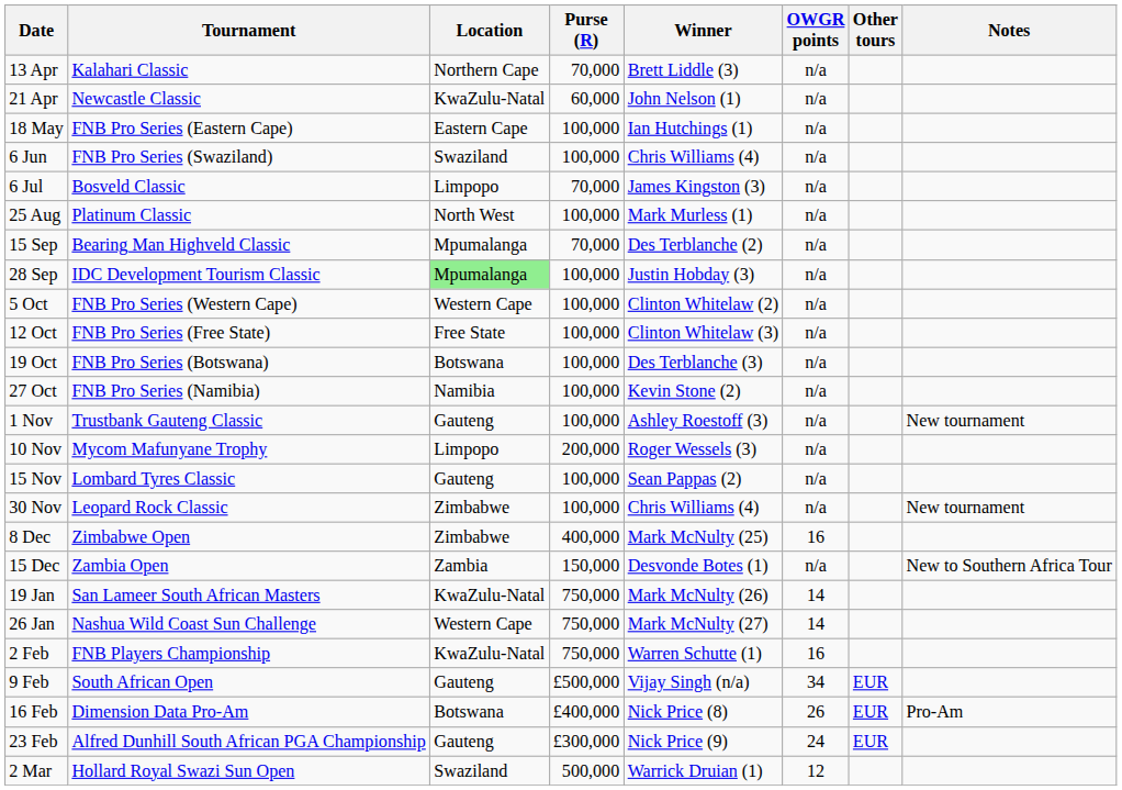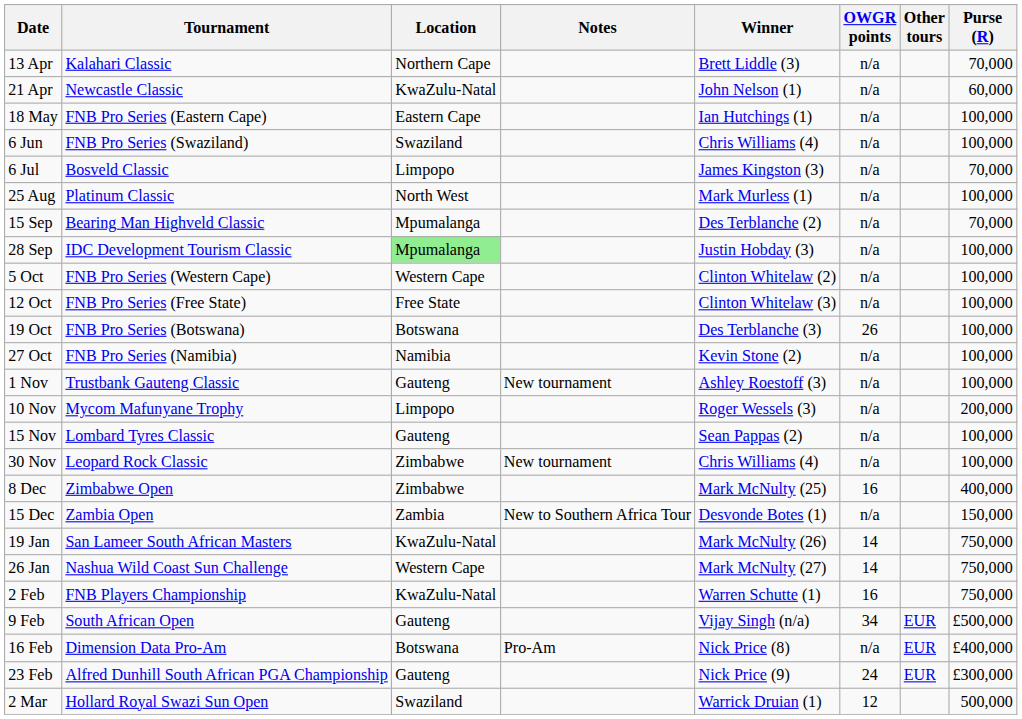 <table class="wikitable" style="font-size:95%">
 <tr>
 <th>Date</th>
 <th>Tournament</th>
 <th>Location</th>
-<th>Purse<br>(<a href='#'>R</a>)</th>
+<th>Notes</th>
 <th>Winner</th>
 <th><a href='#'>OWGR</a><br>points</th>
 <th>Other<br>tours</th>
-<th>Notes</th>
+<th>Purse<br>(<a href='#'>R</a>)</th>
 </tr>
 <tr>
 <td>13 Apr</td>
 <td><a href='#'>Kalahari Classic</a></td>
 <td>Northern Cape</td>
-<td align=right>70,000</td>
+<td></td>
 <td> <a href='#'>Brett Liddle</a> (3)</td>
 <td align=center>n/a</td>
 <td></td>
-<td></td>
+<td align=right>70,000</td>
 </tr>
 <tr>
 <td>21 Apr</td>
 <td><a href='#'>Newcastle Classic</a></td>
 <td>KwaZulu-Natal</td>
-<td align=right>60,000</td>
+<td></td>
 <td> <a href='#'>John Nelson</a> (1)</td>
 <td align=center>n/a</td>
 <td></td>
-<td></td>
+<td align=right>60,000</td>
 </tr>
 <tr>
 <td>18 May</td>
 <td><a href='#'>FNB Pro Series</a> (Eastern Cape)</td>
 <td>Eastern Cape</td>
-<td align=right>100,000</td>
+<td></td>
 <td> <a href='#'>Ian Hutchings</a> (1)</td>
 <td align=center>n/a</td>
 <td></td>
-<td></td>
+<td align=right>100,000</td>
 </tr>
 <tr>
 <td>6 Jun</td>
 <td><a href='#'>FNB Pro Series</a> (Swaziland)</td>
 <td>Swaziland</td>
-<td align=right>100,000</td>
+<td></td>
 <td> <a href='#'>Chris Williams</a> (4)</td>
 <td align=center>n/a</td>
 <td></td>
-<td></td>
+<td align=right>100,000</td>
 </tr>
 <tr>
 <td>6 Jul</td>
 <td><a href='#'>Bosveld Classic</a></td>
 <td>Limpopo</td>
-<td align=right>70,000</td>
+<td></td>
 <td> <a href='#'>James Kingston</a> (3)</td>
 <td align=center>n/a</td>
 <td></td>
-<td></td>
+<td align=right>70,000</td>
 </tr>
 <tr>
 <td>25 Aug</td>
 <td><a href='#'>Platinum Classic</a></td>
 <td>North West</td>
-<td align=right>100,000</td>
+<td></td>
 <td> <a href='#'>Mark Murless</a> (1)</td>
 <td align=center>n/a</td>
 <td></td>
-<td></td>
+<td align=right>100,000</td>
 </tr>
 <tr>
 <td>15 Sep</td>
 <td><a href='#'>Bearing Man Highveld Classic</a></td>
 <td>Mpumalanga</td>
-<td align=right>70,000</td>
+<td></td>
 <td> <a href='#'>Des Terblanche</a> (2)</td>
 <td align=center>n/a</td>
 <td></td>
-<td></td>
+<td align=right>70,000</td>
 </tr>
 <tr>
 <td>28 Sep</td>
 <td><a href='#'>IDC Development Tourism Classic</a></td>
 <td style="background: lightgreen;">Mpumalanga</td>
-<td align=right>100,000</td>
+<td></td>
 <td> <a href='#'>Justin Hobday</a> (3)</td>
 <td align=center>n/a</td>
 <td></td>
-<td></td>
+<td align=right>100,000</td>
 </tr>
 <tr>
 <td>5 Oct</td>
 <td><a href='#'>FNB Pro Series</a> (Western Cape)</td>
 <td>Western Cape</td>
-<td align=right>100,000</td>
+<td></td>
 <td> <a href='#'>Clinton Whitelaw</a> (2)</td>
 <td align=center>n/a</td>
 <td></td>
-<td></td>
+<td align=right>100,000</td>
 </tr>
 <tr>
 <td>12 Oct</td>
 <td><a href='#'>FNB Pro Series</a> (Free State)</td>
 <td>Free State</td>
-<td align=right>100,000</td>
+<td></td>
 <td> <a href='#'>Clinton Whitelaw</a> (3)</td>
 <td align=center>n/a</td>
 <td></td>
-<td></td>
+<td align=right>100,000</td>
 </tr>
 <tr>
 <td>19 Oct</td>
 <td><a href='#'>FNB Pro Series</a> (Botswana)</td>
 <td>Botswana</td>
+<td></td>
+<td> <a href='#'>Des Terblanche</a> (3)</td>
+<td align=center>26</td>
+<td></td>
 <td align=right>100,000</td>
-<td> <a href='#'>Des Terblanche</a> (3)</td>
-<td align=center>n/a</td>
-<td></td>
-<td></td>
 </tr>
 <tr>
 <td>27 Oct</td>
 <td><a href='#'>FNB Pro Series</a> (Namibia)</td>
 <td>Namibia</td>
-<td align=right>100,000</td>
+<td></td>
 <td> <a href='#'>Kevin Stone</a> (2)</td>
 <td align=center>n/a</td>
 <td></td>
-<td></td>
+<td align=right>100,000</td>
 </tr>
 <tr>
 <td>1 Nov</td>
 <td><a href='#'>Trustbank Gauteng Classic</a></td>
 <td>Gauteng</td>
-<td align=right>100,000</td>
+<td>New tournament</td>
 <td> <a href='#'>Ashley Roestoff</a> (3)</td>
 <td align=center>n/a</td>
 <td></td>
-<td>New tournament</td>
+<td align=right>100,000</td>
 </tr>
 <tr>
 <td>10 Nov</td>
 <td><a href='#'>Mycom Mafunyane Trophy</a></td>
 <td>Limpopo</td>
-<td align=right>200,000</td>
+<td></td>
 <td> <a href='#'>Roger Wessels</a> (3)</td>
 <td align=center>n/a</td>
 <td></td>
-<td></td>
+<td align=right>200,000</td>
 </tr>
 <tr>
 <td>15 Nov</td>
 <td><a href='#'>Lombard Tyres Classic</a></td>
 <td>Gauteng</td>
-<td align=right>100,000</td>
+<td></td>
 <td> <a href='#'>Sean Pappas</a> (2)</td>
 <td align=center>n/a</td>
 <td></td>
-<td></td>
+<td align=right>100,000</td>
 </tr>
 <tr>
 <td>30 Nov</td>
 <td><a href='#'>Leopard Rock Classic</a></td>
 <td>Zimbabwe</td>
-<td align=right>100,000</td>
+<td>New tournament</td>
 <td> <a href='#'>Chris Williams</a> (4)</td>
 <td align=center>n/a</td>
 <td></td>
-<td>New tournament</td>
+<td align=right>100,000</td>
 </tr>
 <tr>
 <td>8 Dec</td>
 <td><a href='#'>Zimbabwe Open</a></td>
 <td>Zimbabwe</td>
-<td align=right>400,000</td>
+<td></td>
 <td> <a href='#'>Mark McNulty</a> (25)</td>
 <td align=center>16</td>
 <td></td>
-<td></td>
+<td align=right>400,000</td>
 </tr>
 <tr>
 <td>15 Dec</td>
 <td><a href='#'>Zambia Open</a></td>
 <td>Zambia</td>
-<td align=right>150,000</td>
+<td>New to Southern Africa Tour</td>
 <td> <a href='#'>Desvonde Botes</a> (1)</td>
 <td align=center>n/a</td>
 <td></td>
-<td>New to Southern Africa Tour</td>
+<td align=right>150,000</td>
 </tr>
 <tr>
 <td>19 Jan</td>
 <td><a href='#'>San Lameer South African Masters</a></td>
 <td>KwaZulu-Natal</td>
-<td align=right>750,000</td>
+<td></td>
 <td> <a href='#'>Mark McNulty</a> (26)</td>
 <td align=center>14</td>
 <td></td>
-<td></td>
+<td align=right>750,000</td>
 </tr>
 <tr>
 <td>26 Jan</td>
 <td><a href='#'>Nashua Wild Coast Sun Challenge</a></td>
 <td>Western Cape</td>
-<td align=right>750,000</td>
+<td></td>
 <td> <a href='#'>Mark McNulty</a> (27)</td>
 <td align=center>14</td>
 <td></td>
-<td></td>
+<td align=right>750,000</td>
 </tr>
 <tr>
 <td>2 Feb</td>
 <td><a href='#'>FNB Players Championship</a></td>
 <td>KwaZulu-Natal</td>
-<td align=right>750,000</td>
+<td></td>
 <td> <a href='#'>Warren Schutte</a> (1)</td>
 <td align=center>16</td>
 <td></td>
-<td></td>
+<td align=right>750,000</td>
 </tr>
 <tr>
 <td>9 Feb</td>
 <td><a href='#'>South African Open</a></td>
 <td>Gauteng</td>
-<td align=right>£500,000</td>
+<td></td>
 <td> <a href='#'>Vijay Singh</a> (n/a)</td>
 <td align=center>34</td>
 <td><a href='#'>EUR</a></td>
-<td></td>
+<td align=right>£500,000</td>
 </tr>
 <tr>
 <td>16 Feb</td>
 <td><a href='#'>Dimension Data Pro-Am</a></td>
 <td>Botswana</td>
+<td>Pro-Am</td>
+<td> <a href='#'>Nick Price</a> (8)</td>
+<td align=center>n/a</td>
+<td><a href='#'>EUR</a></td>
 <td align=right>£400,000</td>
-<td> <a href='#'>Nick Price</a> (8)</td>
-<td align=center>26</td>
-<td><a href='#'>EUR</a></td>
-<td>Pro-Am</td>
 </tr>
 <tr>
 <td>23 Feb</td>
 <td><a href='#'>Alfred Dunhill South African PGA Championship</a></td>
 <td>Gauteng</td>
-<td align=right>£300,000</td>
+<td></td>
 <td> <a href='#'>Nick Price</a> (9)</td>
 <td align=center>24</td>
 <td><a href='#'>EUR</a></td>
-<td></td>
+<td align=right>£300,000</td>
 </tr>
 <tr>
 <td>2 Mar</td>
 <td><a href='#'>Hollard Royal Swazi Sun Open</a></td>
 <td>Swaziland</td>
-<td align=right>500,000</td>
+<td></td>
 <td> <a href='#'>Warrick Druian</a> (1)</td>
 <td align=center>12</td>
 <td></td>
-<td></td>
+<td align=right>500,000</td>
 </tr>
 </table>
